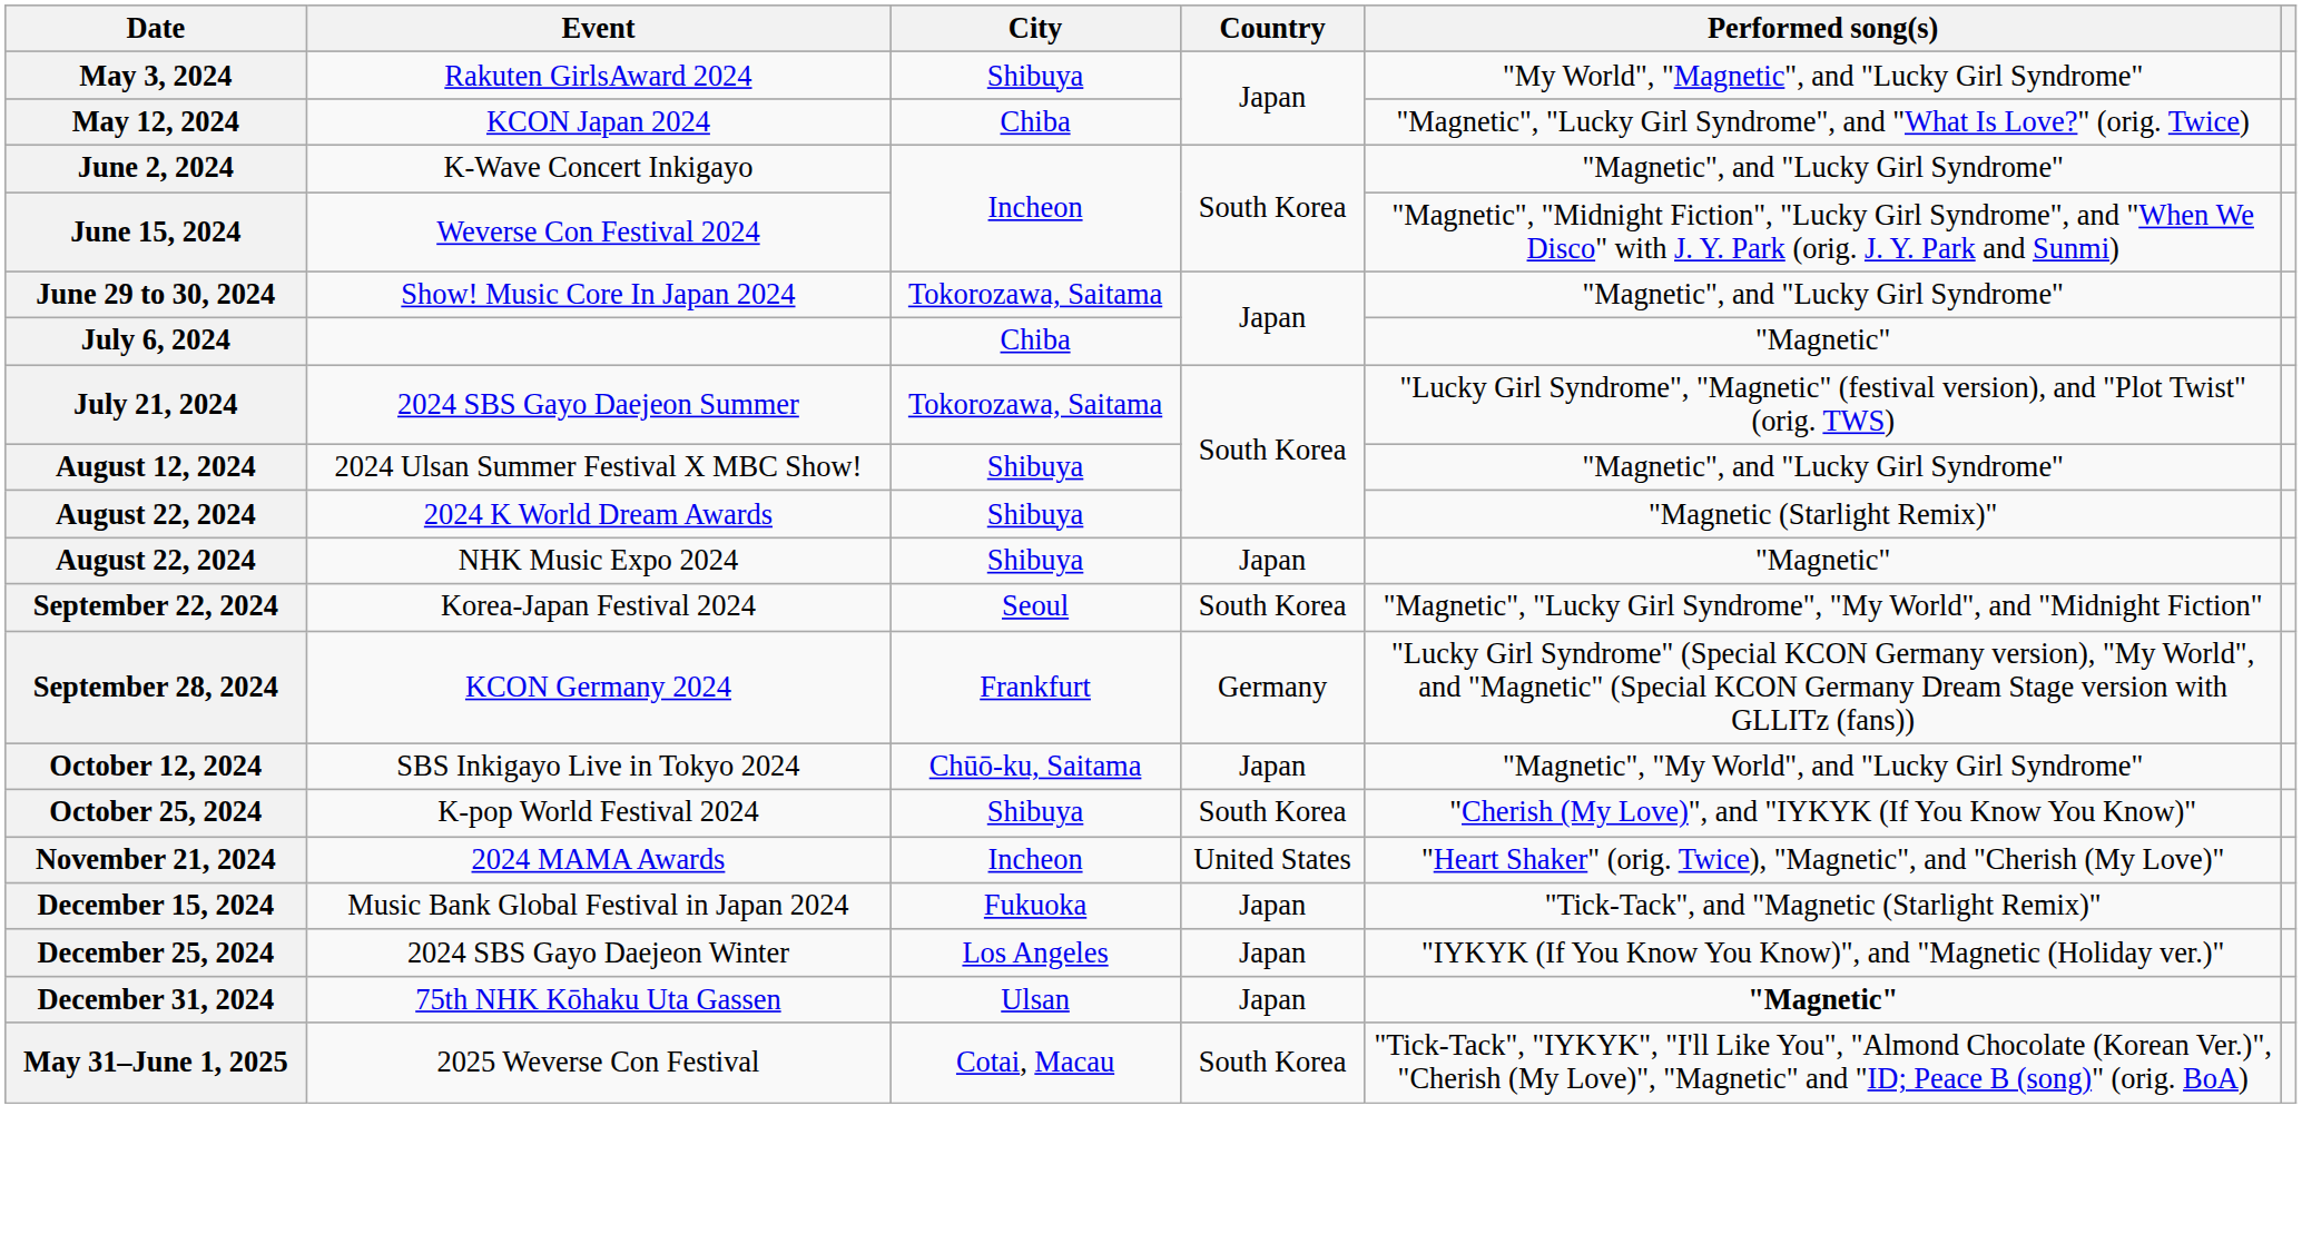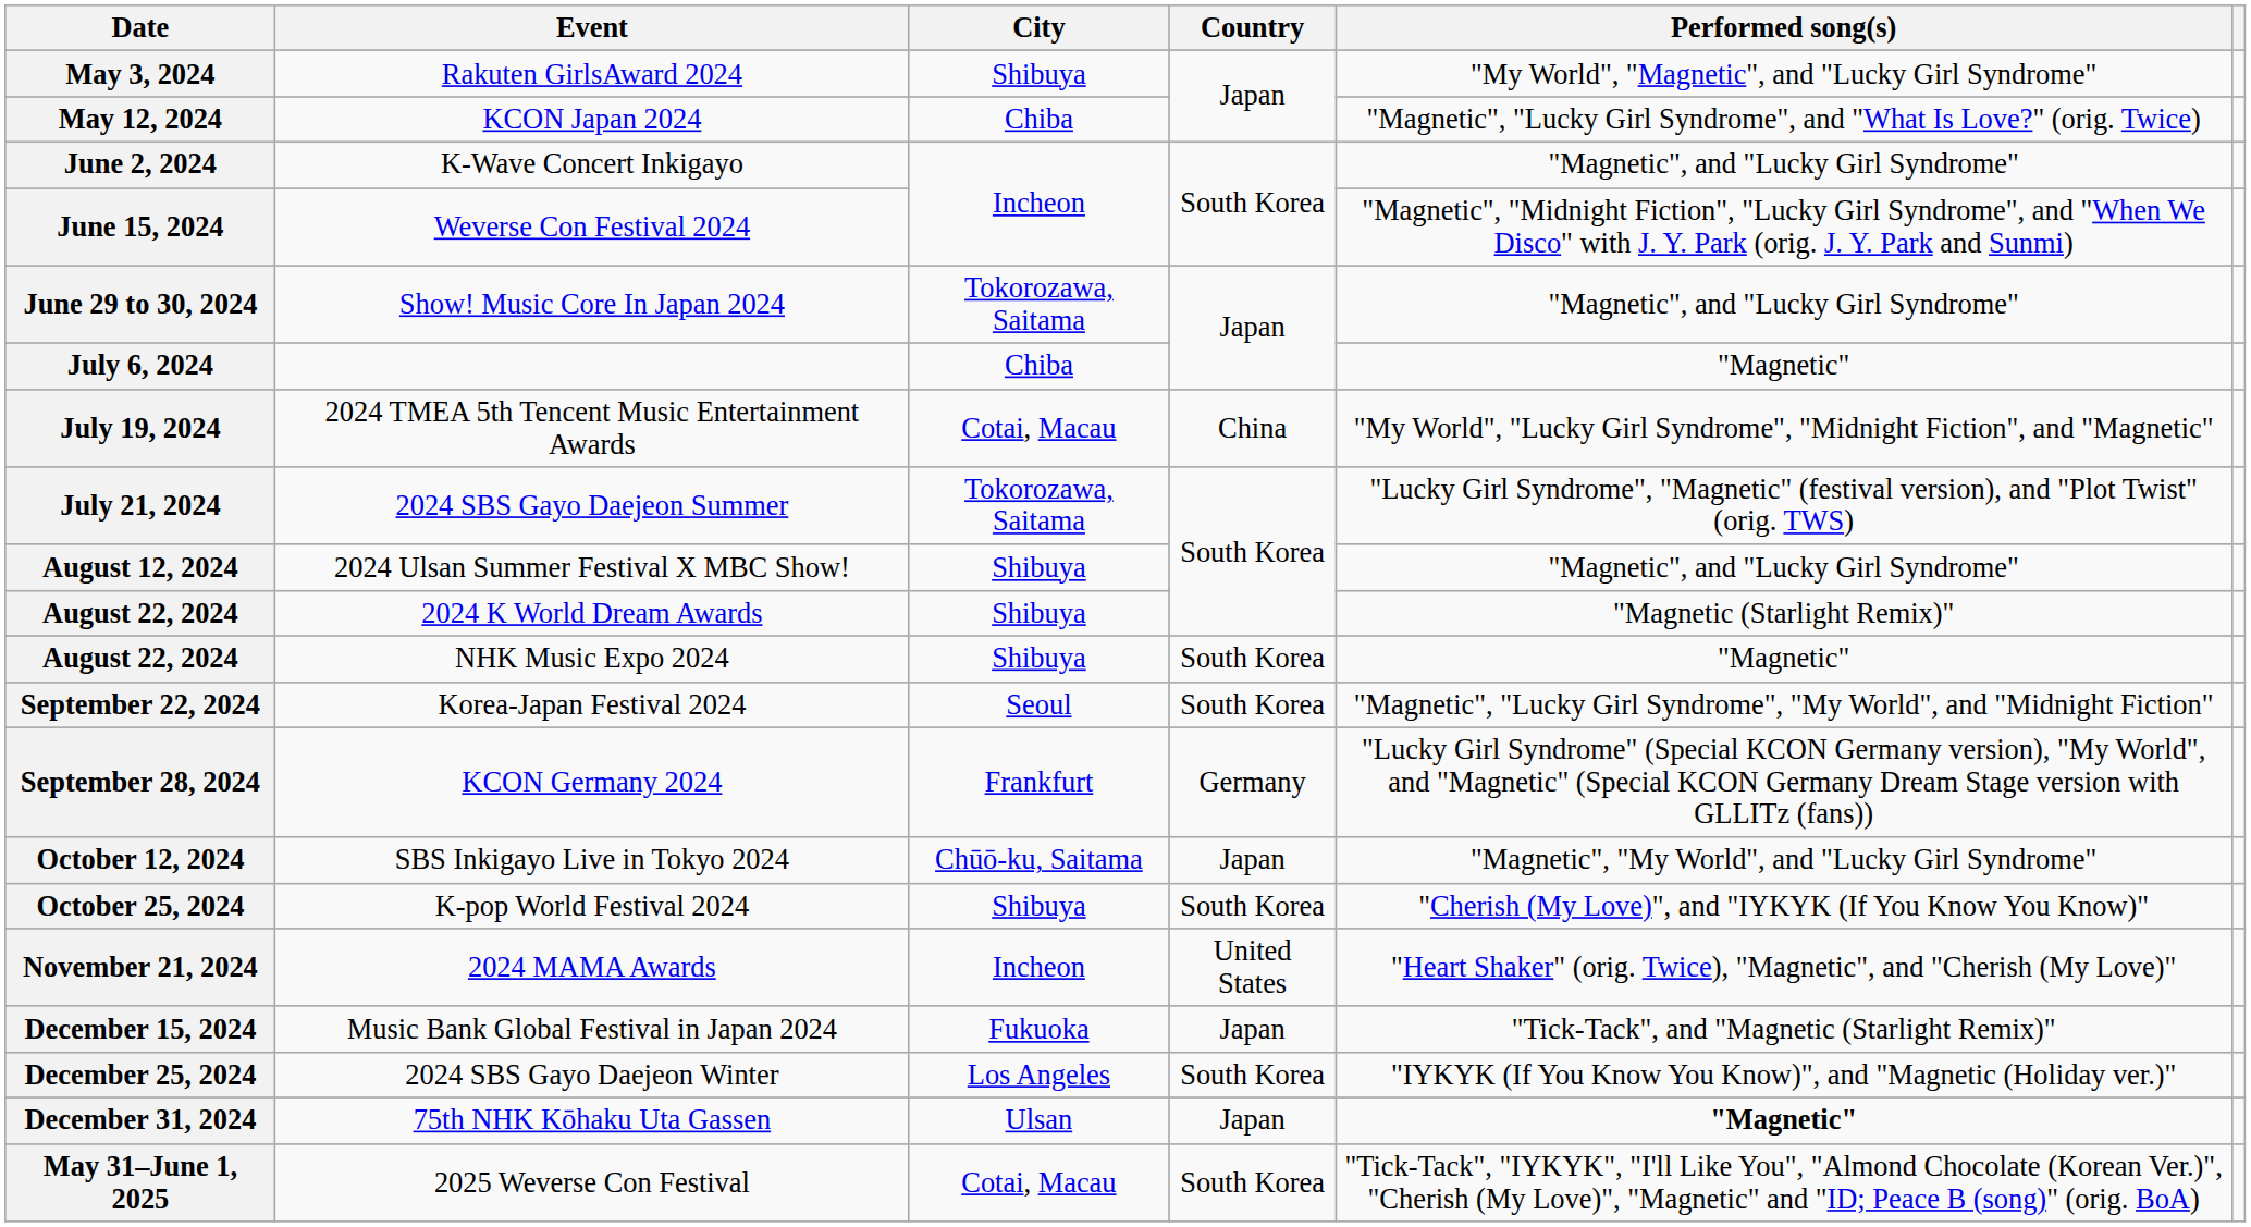 <table class="wikitable plainrowheaders sortable" style="text-align:center">
 <tr>
 <th scope="col">Date</th>
 <th scope="col">Event</th>
 <th scope="col">City</th>
 <th scope="col">Country</th>
 <th scope="col" style="width:40%">Performed song(s)</th>
 <th scope="col" class="unsortable"></th>
 </tr>
 <tr>
 <th scope="row">May 3, 2024</th>
 <td><a href='#'>Rakuten GirlsAward 2024</a></td>
 <td><a href='#'>Shibuya</a></td>
 <td rowspan="2" style="text-align:center">Japan</td>
 <td>"My World", "<a href='#'>Magnetic</a>", and "Lucky Girl Syndrome"</td>
 <td></td>
 </tr>
 <tr>
 <th scope="row">May 12, 2024</th>
 <td><a href='#'>KCON Japan 2024</a></td>
 <td><a href='#'>Chiba</a></td>
 <td>"Magnetic", "Lucky Girl Syndrome", and "<a href='#'>What Is Love?</a>" (orig. <a href='#'>Twice</a>)</td>
 <td></td>
 </tr>
 <tr>
 <th scope="row">June 2, 2024</th>
 <td>K-Wave Concert Inkigayo</td>
 <td rowspan="2" style="text-align:center"><a href='#'>Incheon</a></td>
 <td rowspan="2" style="text-align:center">South Korea</td>
 <td>"Magnetic", and "Lucky Girl Syndrome"</td>
 <td></td>
 </tr>
 <tr>
 <th scope="row">June 15, 2024</th>
 <td><a href='#'>Weverse Con Festival 2024</a></td>
 <td>"Magnetic", "Midnight Fiction", "Lucky Girl Syndrome", and "<a href='#'>When We Disco</a>" with <a href='#'>J. Y. Park</a> (orig. <a href='#'>J. Y. Park</a> and <a href='#'>Sunmi</a>)</td>
 <td></td>
 </tr>
 <tr>
 <th scope="row">June 29 to 30, 2024</th>
 <td><a href='#'>Show! Music Core In Japan 2024</a></td>
 <td><a href='#'>Tokorozawa, Saitama</a></td>
 <td rowspan="2">Japan</td>
 <td>"Magnetic", and "Lucky Girl Syndrome"</td>
 <td></td>
 </tr>
 <tr>
 <th scope="row">July 6, 2024</th>
 <td></td>
 <td><a href='#'>Chiba</a></td>
 <td>"Magnetic"</td>
 <td></td>
 </tr>
 <tr>
+<th scope="row">July 19, 2024</th>
+<td>2024 TMEA 5th Tencent Music Entertainment Awards</td>
+<td><a href='#'>Cotai</a>, <a href='#'>Macau</a></td>
+<td>China</td>
+<td>"My World", "Lucky Girl Syndrome", "Midnight Fiction", and "Magnetic"</td>
+<td></td>
+</tr>
+<tr>
 <th scope="row">July 21, 2024</th>
 <td><a href='#'>2024 SBS Gayo Daejeon Summer</a></td>
 <td><a href='#'>Tokorozawa, Saitama</a></td>
 <td rowspan="3">South Korea</td>
 <td>"Lucky Girl Syndrome", "Magnetic" (festival version), and "Plot Twist" (orig. <a href='#'>TWS</a>)</td>
 <td></td>
 </tr>
 <tr>
 <th scope="row">August 12, 2024</th>
 <td>2024 Ulsan Summer Festival X MBC Show!</td>
 <td><a href='#'>Shibuya</a></td>
 <td>"Magnetic", and "Lucky Girl Syndrome"</td>
 <td></td>
 </tr>
 <tr>
 <th scope="row">August 22, 2024</th>
 <td><a href='#'>2024 K World Dream Awards</a></td>
 <td><a href='#'>Shibuya</a></td>
 <td>"Magnetic (Starlight Remix)"</td>
 <td></td>
 </tr>
 <tr>
 <th scope="row">August 22, 2024</th>
 <td>NHK Music Expo 2024</td>
 <td><a href='#'>Shibuya</a></td>
-<td>Japan</td>
+<td>South Korea</td>
 <td>"Magnetic"</td>
 <td></td>
 </tr>
 <tr>
 <th scope="row">September 22, 2024</th>
 <td>Korea-Japan Festival 2024</td>
 <td><a href='#'>Seoul</a></td>
 <td>South Korea</td>
 <td>"Magnetic", "Lucky Girl Syndrome", "My World", and "Midnight Fiction"</td>
 <td></td>
 </tr>
 <tr>
 <th scope="row">September 28, 2024</th>
 <td><a href='#'>KCON Germany 2024</a></td>
 <td><a href='#'>Frankfurt</a></td>
 <td>Germany</td>
 <td>"Lucky Girl Syndrome" (Special KCON Germany version), "My World", and "Magnetic" (Special KCON Germany Dream Stage version with GLLITz (fans))</td>
 <td></td>
 </tr>
 <tr>
 <th scope="row">October 12, 2024</th>
 <td>SBS Inkigayo Live in Tokyo 2024</td>
 <td><a href='#'>Chūō-ku, Saitama</a></td>
 <td>Japan</td>
 <td>"Magnetic", "My World", and "Lucky Girl Syndrome"</td>
 <td></td>
 </tr>
 <tr>
 <th scope="row">October 25, 2024</th>
 <td>K-pop World Festival 2024</td>
 <td><a href='#'>Shibuya</a></td>
 <td>South Korea</td>
 <td>"<a href='#'>Cherish (My Love)</a>", and "IYKYK (If You Know You Know)"</td>
 <td></td>
 </tr>
 <tr>
 <th scope="row">November 21, 2024</th>
 <td><a href='#'>2024 MAMA Awards</a></td>
 <td><a href='#'>Incheon</a></td>
 <td>United States</td>
 <td>"<a href='#'>Heart Shaker</a>" (orig. <a href='#'>Twice</a>), "Magnetic", and "Cherish (My Love)"</td>
 <td></td>
 </tr>
 <tr>
 <th scope="row">December 15, 2024</th>
 <td>Music Bank Global Festival in Japan 2024</td>
 <td><a href='#'>Fukuoka</a></td>
 <td>Japan</td>
 <td>"Tick-Tack", and "Magnetic (Starlight Remix)"</td>
 <td></td>
 </tr>
 <tr>
 <th scope="row">December 25, 2024</th>
 <td>2024 SBS Gayo Daejeon Winter</td>
 <td><a href='#'>Los Angeles</a></td>
-<td>Japan</td>
+<td>South Korea</td>
 <td>"IYKYK (If You Know You Know)", and "Magnetic (Holiday ver.)"</td>
 <td></td>
 </tr>
 <tr>
 <th scope="row">December 31, 2024</th>
 <td><a href='#'>75th NHK Kōhaku Uta Gassen</a></td>
 <td><a href='#'>Ulsan</a></td>
 <td>Japan</td>
 <td><strong>"Magnetic"</strong></td>
 <td></td>
 </tr>
 <tr>
 <th scope="row">May 31–June 1, 2025</th>
 <td>2025 Weverse Con Festival</td>
 <td><a href='#'>Cotai</a>, <a href='#'>Macau</a></td>
 <td>South Korea</td>
 <td>"Tick-Tack", "IYKYK", "I'll Like You", "Almond Chocolate (Korean Ver.)", "Cherish (My Love)", "Magnetic" and "<a href='#'>ID; Peace B (song)</a>" (orig. <a href='#'>BoA</a>)</td>
 <td></td>
 </tr>
 </table>
